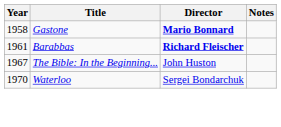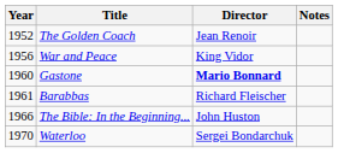 <table class="wikitable sortable">
 <tr>
 <th>Year</th>
 <th>Title</th>
 <th>Director</th>
 <th>Notes</th>
 </tr>
 <tr>
-<td>1958</td>
+<td>1952</td>
+<td><em><a href='#'>The Golden Coach</a></em></td>
+<td><a href='#'>Jean Renoir</a></td>
+<td></td>
+</tr>
+<tr>
+<td>1956</td>
+<td><em><a href='#'>War and Peace</a></em></td>
+<td><a href='#'>King Vidor</a></td>
+<td></td>
+</tr>
+<tr>
+<td>1960</td>
 <td><em><a href='#'>Gastone</a></em></td>
 <td><strong><a href='#'>Mario Bonnard</a></strong></td>
 <td></td>
 </tr>
 <tr>
 <td>1961</td>
 <td><em><a href='#'>Barabbas</a></em></td>
-<td><strong><a href='#'>Richard Fleischer</a></strong></td>
+<td><a href='#'>Richard Fleischer</a></td>
 <td></td>
 </tr>
 <tr>
-<td>1967</td>
+<td>1966</td>
 <td><em><a href='#'>The Bible: In the Beginning...</a></em></td>
 <td><a href='#'>John Huston</a></td>
 <td></td>
 </tr>
 <tr>
 <td>1970</td>
 <td><em><a href='#'>Waterloo</a></em></td>
 <td><a href='#'>Sergei Bondarchuk</a></td>
 <td></td>
 </tr>
 </table>
